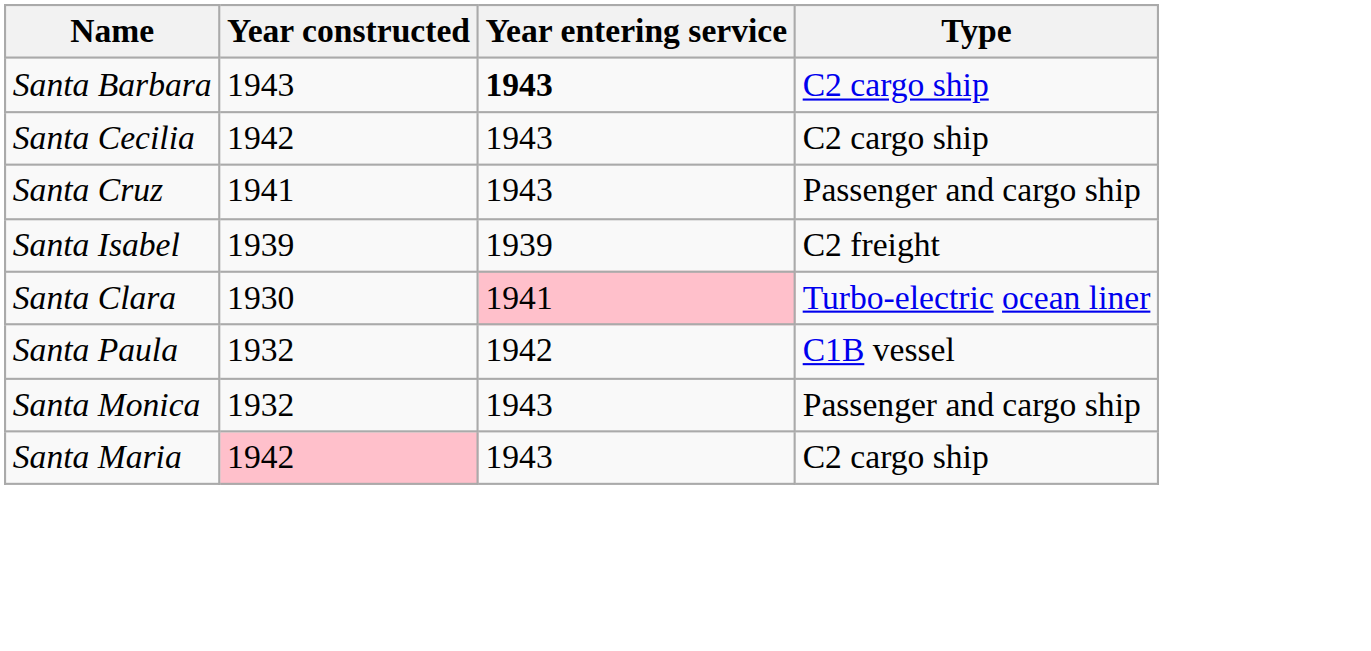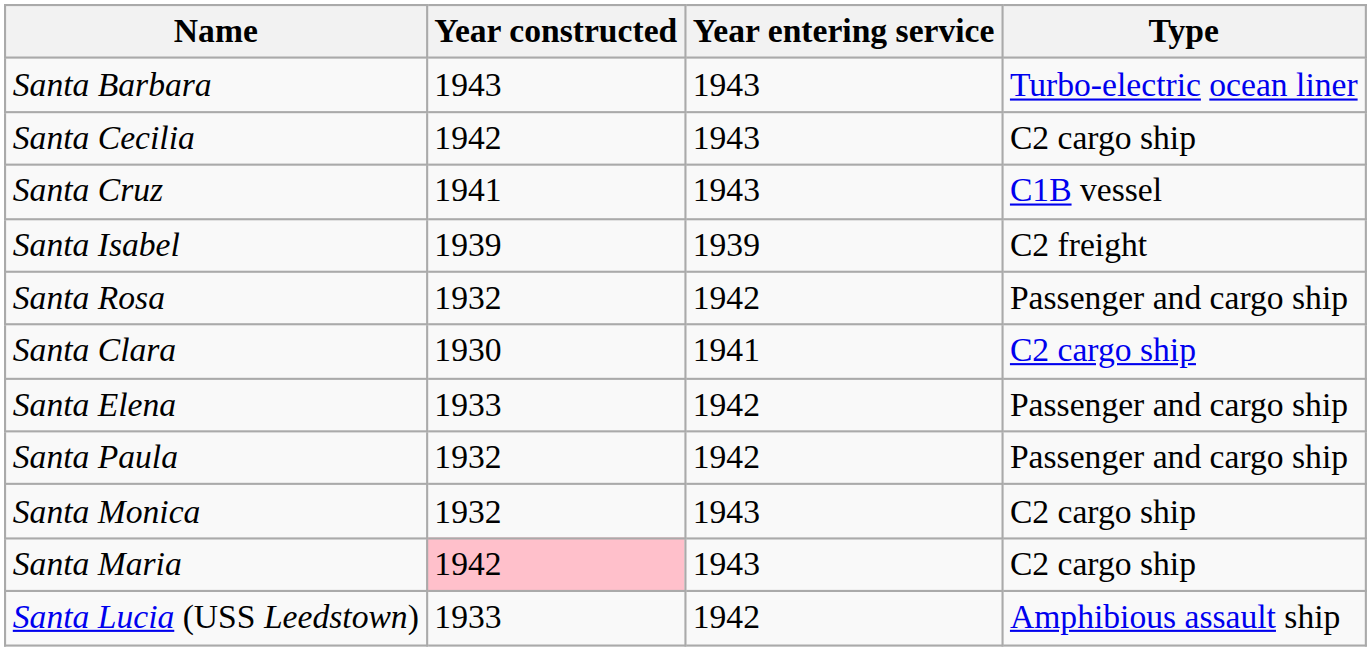 <table class="wikitable">
 <tr>
 <th>Name</th>
 <th>Year constructed</th>
 <th>Year entering service</th>
 <th>Type</th>
 </tr>
 <tr>
 <td><em>Santa Barbara</em></td>
 <td>1943</td>
-<td><strong>1943</strong></td>
-<td><a href='#'>C2 cargo ship</a></td>
+<td>1943</td>
+<td><a href='#'>Turbo-electric</a> <a href='#'>ocean liner</a></td>
 </tr>
 <tr>
 <td><em>Santa Cecilia</em></td>
 <td>1942</td>
 <td>1943</td>
 <td>C2 cargo ship</td>
 </tr>
 <tr>
 <td><em>Santa Cruz</em></td>
 <td>1941</td>
 <td>1943</td>
-<td>Passenger and cargo ship</td>
+<td><a href='#'>C1B</a> vessel</td>
 </tr>
 <tr>
 <td><em>Santa Isabel</em></td>
 <td>1939</td>
 <td>1939</td>
 <td>C2 freight</td>
 </tr>
 <tr>
+<td><em>Santa Rosa</em></td>
+<td>1932</td>
+<td>1942</td>
+<td>Passenger and cargo ship</td>
+</tr>
+<tr>
 <td><em>Santa Clara</em></td>
 <td>1930</td>
-<td style="background: pink;">1941</td>
-<td><a href='#'>Turbo-electric</a> <a href='#'>ocean liner</a></td>
+<td>1941</td>
+<td><a href='#'>C2 cargo ship</a></td>
+</tr>
+<tr>
+<td><em>Santa Elena</em></td>
+<td>1933</td>
+<td>1942</td>
+<td>Passenger and cargo ship</td>
 </tr>
 <tr>
 <td><em>Santa Paula</em></td>
 <td>1932</td>
 <td>1942</td>
-<td><a href='#'>C1B</a> vessel</td>
+<td>Passenger and cargo ship</td>
 </tr>
 <tr>
 <td><em>Santa Monica</em></td>
 <td>1932</td>
 <td>1943</td>
-<td>Passenger and cargo ship</td>
+<td>C2 cargo ship</td>
 </tr>
 <tr>
 <td><em>Santa Maria</em></td>
 <td style="background: pink;">1942</td>
 <td>1943</td>
 <td>C2 cargo ship</td>
 </tr>
+<tr>
+<td><a href='#'><em>Santa Lucia</em></a> (USS <em>Leedstown</em>)</td>
+<td>1933</td>
+<td>1942</td>
+<td><a href='#'>Amphibious assault</a> ship</td>
+</tr>
 </table>
